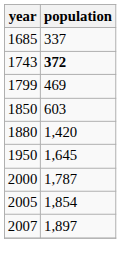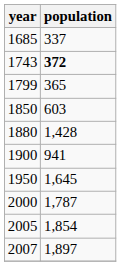 <table class="wikitable">
 <tr>
 <th>year</th>
 <th>population</th>
 </tr>
 <tr>
 <td>1685</td>
 <td>337</td>
 </tr>
 <tr>
 <td>1743</td>
 <td><strong>372</strong></td>
 </tr>
 <tr>
 <td>1799</td>
-<td>469</td>
+<td>365</td>
 </tr>
 <tr>
 <td>1850</td>
 <td>603</td>
 </tr>
 <tr>
 <td>1880</td>
-<td>1,420</td>
+<td>1,428</td>
+</tr>
+<tr>
+<td>1900</td>
+<td>941</td>
 </tr>
 <tr>
 <td>1950</td>
 <td>1,645</td>
 </tr>
 <tr>
 <td>2000</td>
 <td>1,787</td>
 </tr>
 <tr>
 <td>2005</td>
 <td>1,854</td>
 </tr>
 <tr>
 <td>2007</td>
 <td>1,897</td>
 </tr>
 <tr>
 </tr>
 </table>
